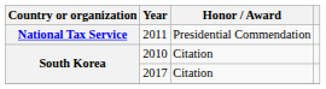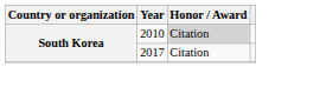 <table class="wikitable plainrowheaders sortable">
 <tr>
 <th scope="col">Country or organization</th>
 <th scope="col">Year</th>
 <th scope="col">Honor / Award</th>
 <th scope="col" class="unsortable"></th>
 </tr>
 <tr>
-<th scope="row"><a href='#'>National Tax Service</a></th>
-<td style="text-align:center">2011</td>
-<td>Presidential Commendation</td>
-<td></td>
-</tr>
-<tr>
 <th scope="row" rowspan="2">South Korea</th>
 <td style="text-align:center">2010</td>
-<td>Citation</td>
+<td style="background: lightgrey;">Citation</td>
 <td></td>
 </tr>
 <tr>
 <td style="text-align:center">2017</td>
 <td>Citation</td>
 <td></td>
 </tr>
 <tr>
 </tr>
 </table>
